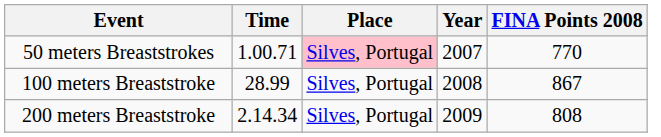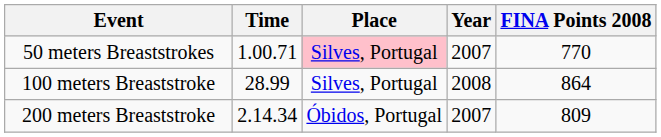 <table class="wikitable" style="text-align:center">
 <tr>
 <th width="175">Event</th>
 <th>Time</th>
 <th>Place</th>
 <th>Year</th>
 <th><a href='#'>FINA</a> Points 2008</th>
 </tr>
 <tr>
 <td>50 meters Breaststrokes</td>
 <td>1.00.71</td>
 <td style="background: pink;"><a href='#'>Silves</a>, Portugal</td>
 <td>2007</td>
 <td>770</td>
 </tr>
 <tr>
 <td>100 meters Breaststroke</td>
 <td>28.99</td>
 <td><a href='#'>Silves</a>, Portugal</td>
 <td>2008</td>
-<td>867</td>
+<td>864</td>
 </tr>
 <tr>
 <td>200 meters Breaststroke</td>
 <td>2.14.34</td>
-<td><a href='#'>Silves</a>, Portugal</td>
-<td>2009</td>
-<td>808</td>
+<td><a href='#'>Óbidos</a>, Portugal</td>
+<td>2007</td>
+<td>809</td>
 </tr>
 </table>
